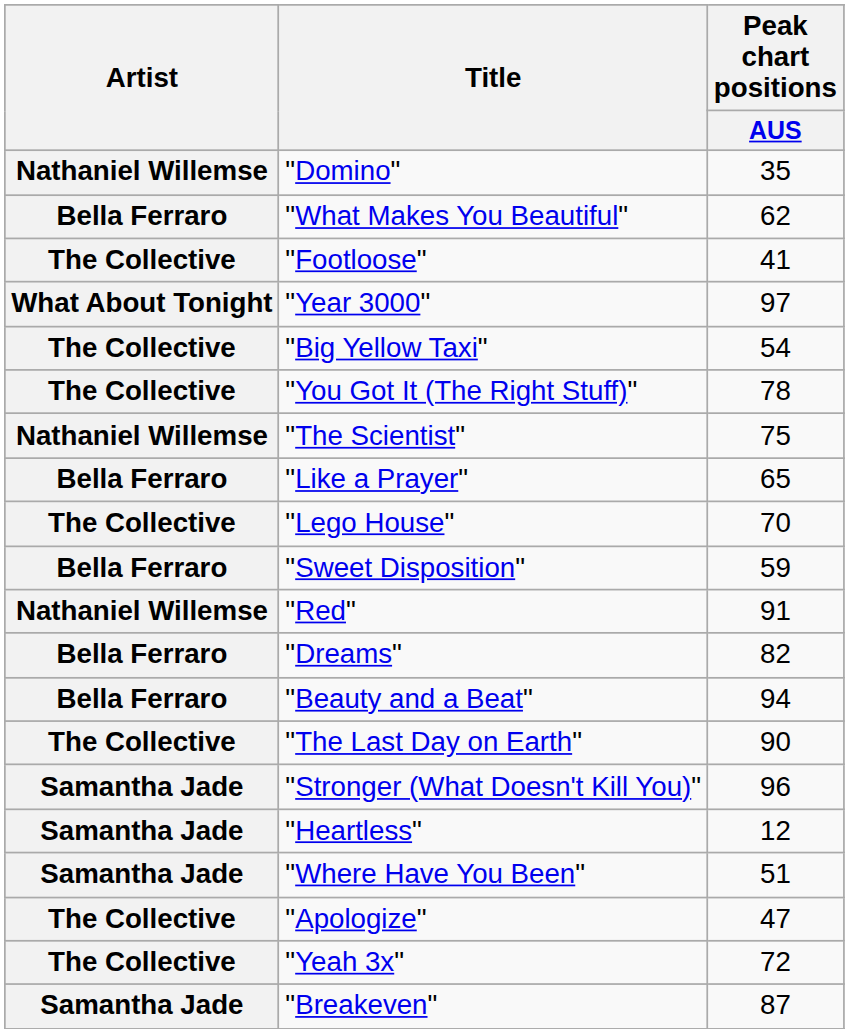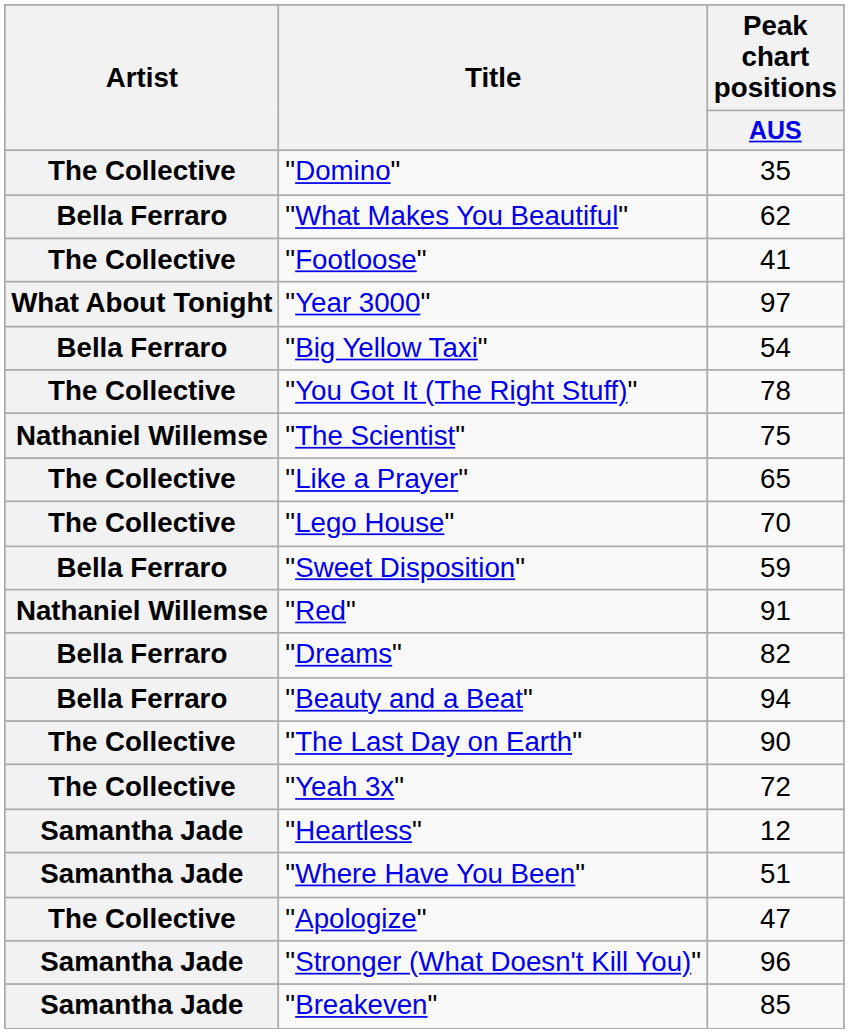 <table class="wikitable plainrowheaders" style="text-align:center;">
 <tr>
 <th scope="col" rowspan="2">Artist</th>
 <th scope="col" rowspan="2">Title</th>
 <th scope="col" colspan="1">Peak chart positions</th>
 </tr>
 <tr>
 <th scope="col" style="width:3em;font-size:90%;"><a href='#'>AUS</a><br></th>
 </tr>
 <tr>
-<th scope="row">Nathaniel Willemse</th>
+<th scope="row">The Collective</th>
 <td style="text-align:left;">"<a href='#'>Domino</a>"</td>
 <td>35</td>
 </tr>
 <tr>
 <th scope="row">Bella Ferraro</th>
 <td style="text-align:left;">"<a href='#'>What Makes You Beautiful</a>"</td>
 <td>62</td>
 </tr>
 <tr>
 <th scope="row">The Collective</th>
 <td style="text-align:left;">"<a href='#'>Footloose</a>"</td>
 <td>41</td>
 </tr>
 <tr>
 <th scope="row">What About Tonight</th>
 <td style="text-align:left;">"<a href='#'>Year 3000</a>"</td>
 <td>97</td>
 </tr>
 <tr>
-<th scope="row">The Collective</th>
+<th scope="row">Bella Ferraro</th>
 <td style="text-align:left;">"<a href='#'>Big Yellow Taxi</a>"</td>
 <td>54</td>
 </tr>
 <tr>
 <th scope="row">The Collective</th>
 <td style="text-align:left;">"<a href='#'>You Got It (The Right Stuff)</a>"</td>
 <td>78</td>
 </tr>
 <tr>
 <th scope="row">Nathaniel Willemse</th>
 <td style="text-align:left;">"<a href='#'>The Scientist</a>"</td>
 <td>75</td>
 </tr>
 <tr>
-<th scope="row">Bella Ferraro</th>
+<th scope="row">The Collective</th>
 <td style="text-align:left;">"<a href='#'>Like a Prayer</a>"</td>
 <td>65</td>
 </tr>
 <tr>
 <th scope="row">The Collective</th>
 <td style="text-align:left;">"<a href='#'>Lego House</a>"</td>
 <td>70</td>
 </tr>
 <tr>
 <th scope="row">Bella Ferraro</th>
 <td style="text-align:left;">"<a href='#'>Sweet Disposition</a>"</td>
 <td>59</td>
 </tr>
 <tr>
 <th scope="row">Nathaniel Willemse</th>
 <td style="text-align:left;">"<a href='#'>Red</a>"</td>
 <td>91</td>
 </tr>
 <tr>
 <th scope="row">Bella Ferraro</th>
 <td style="text-align:left;">"<a href='#'>Dreams</a>"</td>
 <td>82</td>
 </tr>
 <tr>
 <th scope="row">Bella Ferraro</th>
 <td style="text-align:left;">"<a href='#'>Beauty and a Beat</a>"</td>
 <td>94</td>
 </tr>
 <tr>
 <th scope="row">The Collective</th>
 <td style="text-align:left;">"<a href='#'>The Last Day on Earth</a>"</td>
 <td>90</td>
 </tr>
 <tr>
-<th scope="row">Samantha Jade</th>
-<td style="text-align:left;">"<a href='#'>Stronger (What Doesn't Kill You)</a>"</td>
-<td>96</td>
+<th scope="row">The Collective</th>
+<td style="text-align:left;">"<a href='#'>Yeah 3x</a>"</td>
+<td>72</td>
 </tr>
 <tr>
 <th scope="row">Samantha Jade</th>
 <td style="text-align:left;">"<a href='#'>Heartless</a>"</td>
 <td>12</td>
 </tr>
 <tr>
 <th scope="row">Samantha Jade</th>
 <td style="text-align:left;">"<a href='#'>Where Have You Been</a>"</td>
 <td>51</td>
 </tr>
 <tr>
 <th scope="row">The Collective</th>
 <td style="text-align:left;">"<a href='#'>Apologize</a>"</td>
 <td>47</td>
 </tr>
 <tr>
-<th scope="row">The Collective</th>
-<td style="text-align:left;">"<a href='#'>Yeah 3x</a>"</td>
-<td>72</td>
+<th scope="row">Samantha Jade</th>
+<td style="text-align:left;">"<a href='#'>Stronger (What Doesn't Kill You)</a>"</td>
+<td>96</td>
 </tr>
 <tr>
 <th scope="row">Samantha Jade</th>
 <td style="text-align:left;">"<a href='#'>Breakeven</a>"</td>
-<td>87</td>
+<td>85</td>
 </tr>
 <tr>
 </tr>
 </table>
